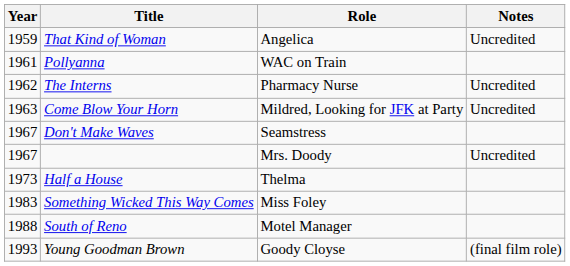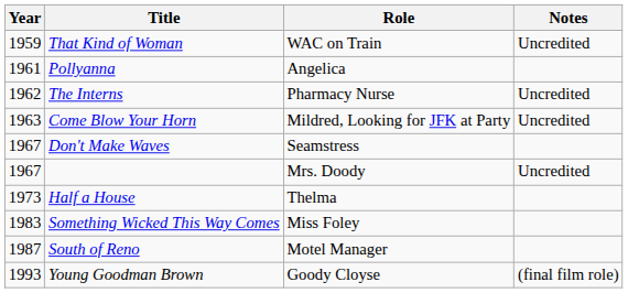 <table class="wikitable sortable">
 <tr>
 <th>Year</th>
 <th>Title</th>
 <th>Role</th>
 <th class="unsortable">Notes</th>
 </tr>
 <tr>
 <td>1959</td>
 <td><em><a href='#'>That Kind of Woman</a></em></td>
-<td>Angelica</td>
+<td>WAC on Train</td>
 <td>Uncredited</td>
 </tr>
 <tr>
 <td>1961</td>
 <td><em><a href='#'>Pollyanna</a></em></td>
-<td>WAC on Train</td>
+<td>Angelica</td>
 <td></td>
 </tr>
 <tr>
 <td>1962</td>
 <td><em><a href='#'>The Interns</a></em></td>
 <td>Pharmacy Nurse</td>
 <td>Uncredited</td>
 </tr>
 <tr>
 <td>1963</td>
 <td><em><a href='#'>Come Blow Your Horn</a></em></td>
 <td>Mildred, Looking for <a href='#'>JFK</a> at Party</td>
 <td>Uncredited</td>
 </tr>
 <tr>
 <td>1967</td>
 <td><em><a href='#'>Don't Make Waves</a></em></td>
 <td>Seamstress</td>
 <td></td>
 </tr>
 <tr>
 <td>1967</td>
 <td><em></em></td>
 <td>Mrs. Doody</td>
 <td>Uncredited</td>
 </tr>
 <tr>
 <td>1973</td>
 <td><em><a href='#'>Half a House</a></em></td>
 <td>Thelma</td>
 <td></td>
 </tr>
 <tr>
 <td>1983</td>
 <td><em><a href='#'>Something Wicked This Way Comes</a></em></td>
 <td>Miss Foley</td>
 <td></td>
 </tr>
 <tr>
-<td>1988</td>
+<td>1987</td>
 <td><em><a href='#'>South of Reno</a></em></td>
 <td>Motel Manager</td>
 <td></td>
 </tr>
 <tr>
 <td>1993</td>
 <td><em>Young Goodman Brown</em></td>
 <td>Goody Cloyse</td>
 <td>(final film role)</td>
 </tr>
 </table>
